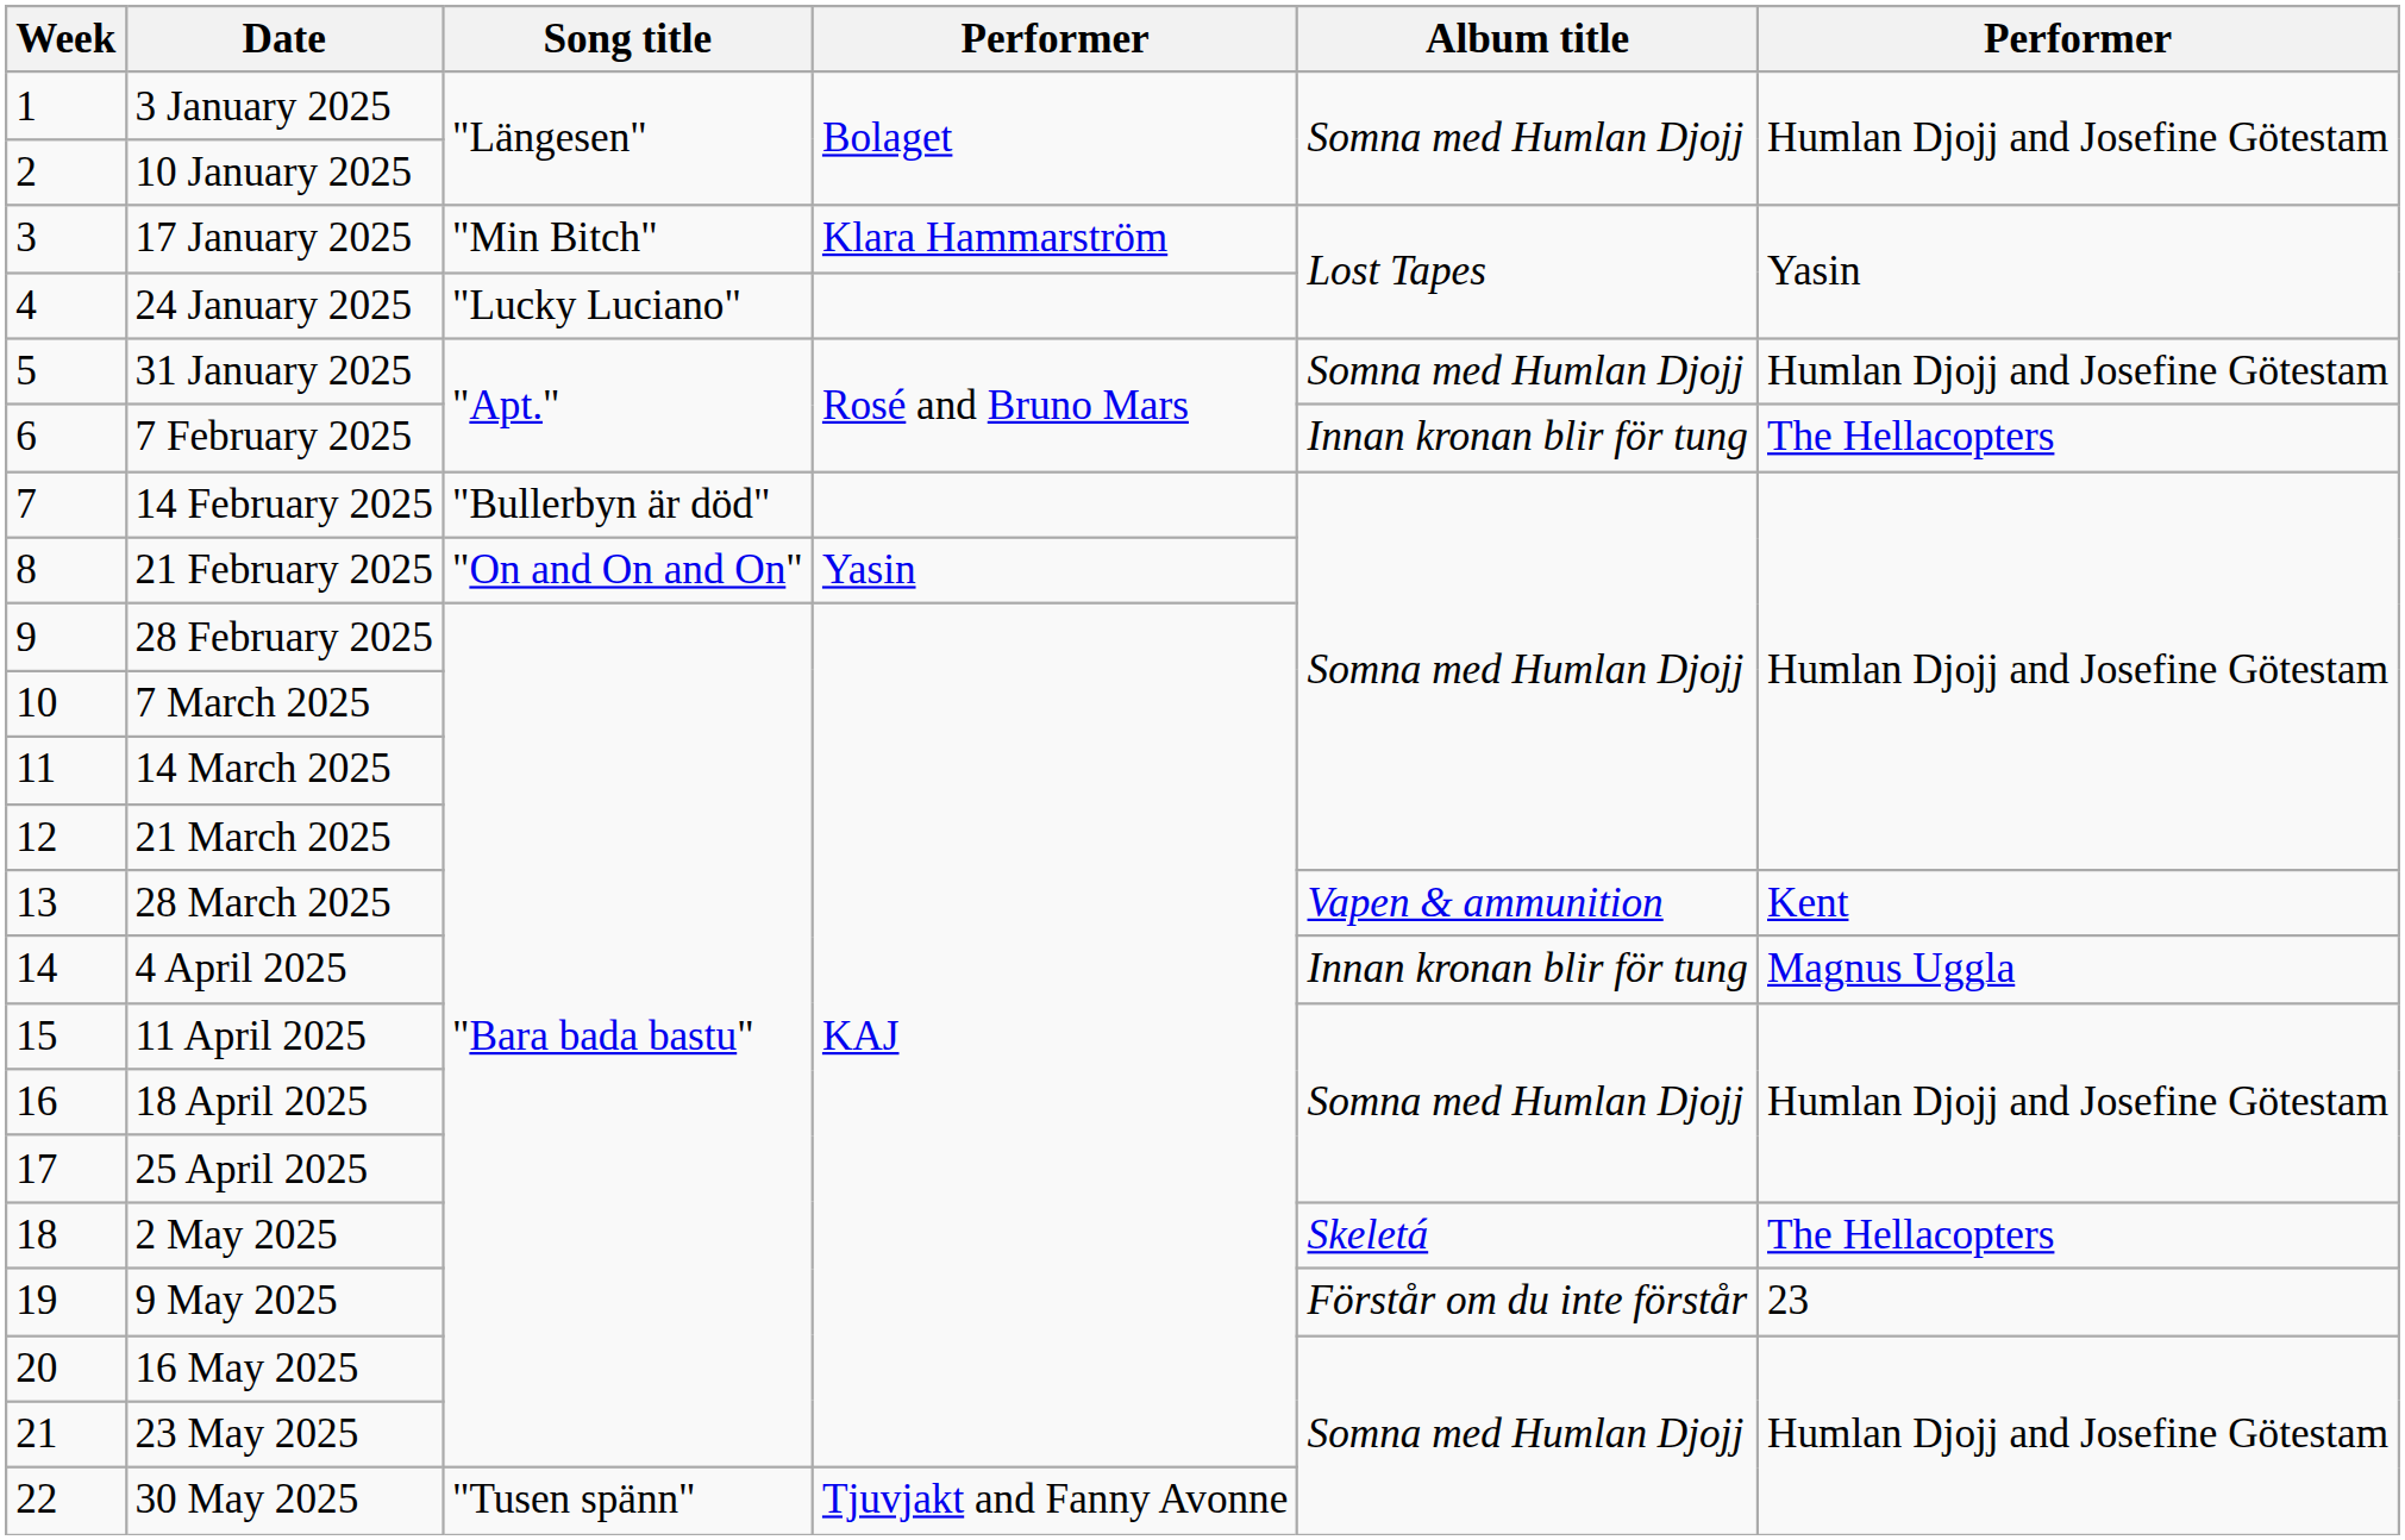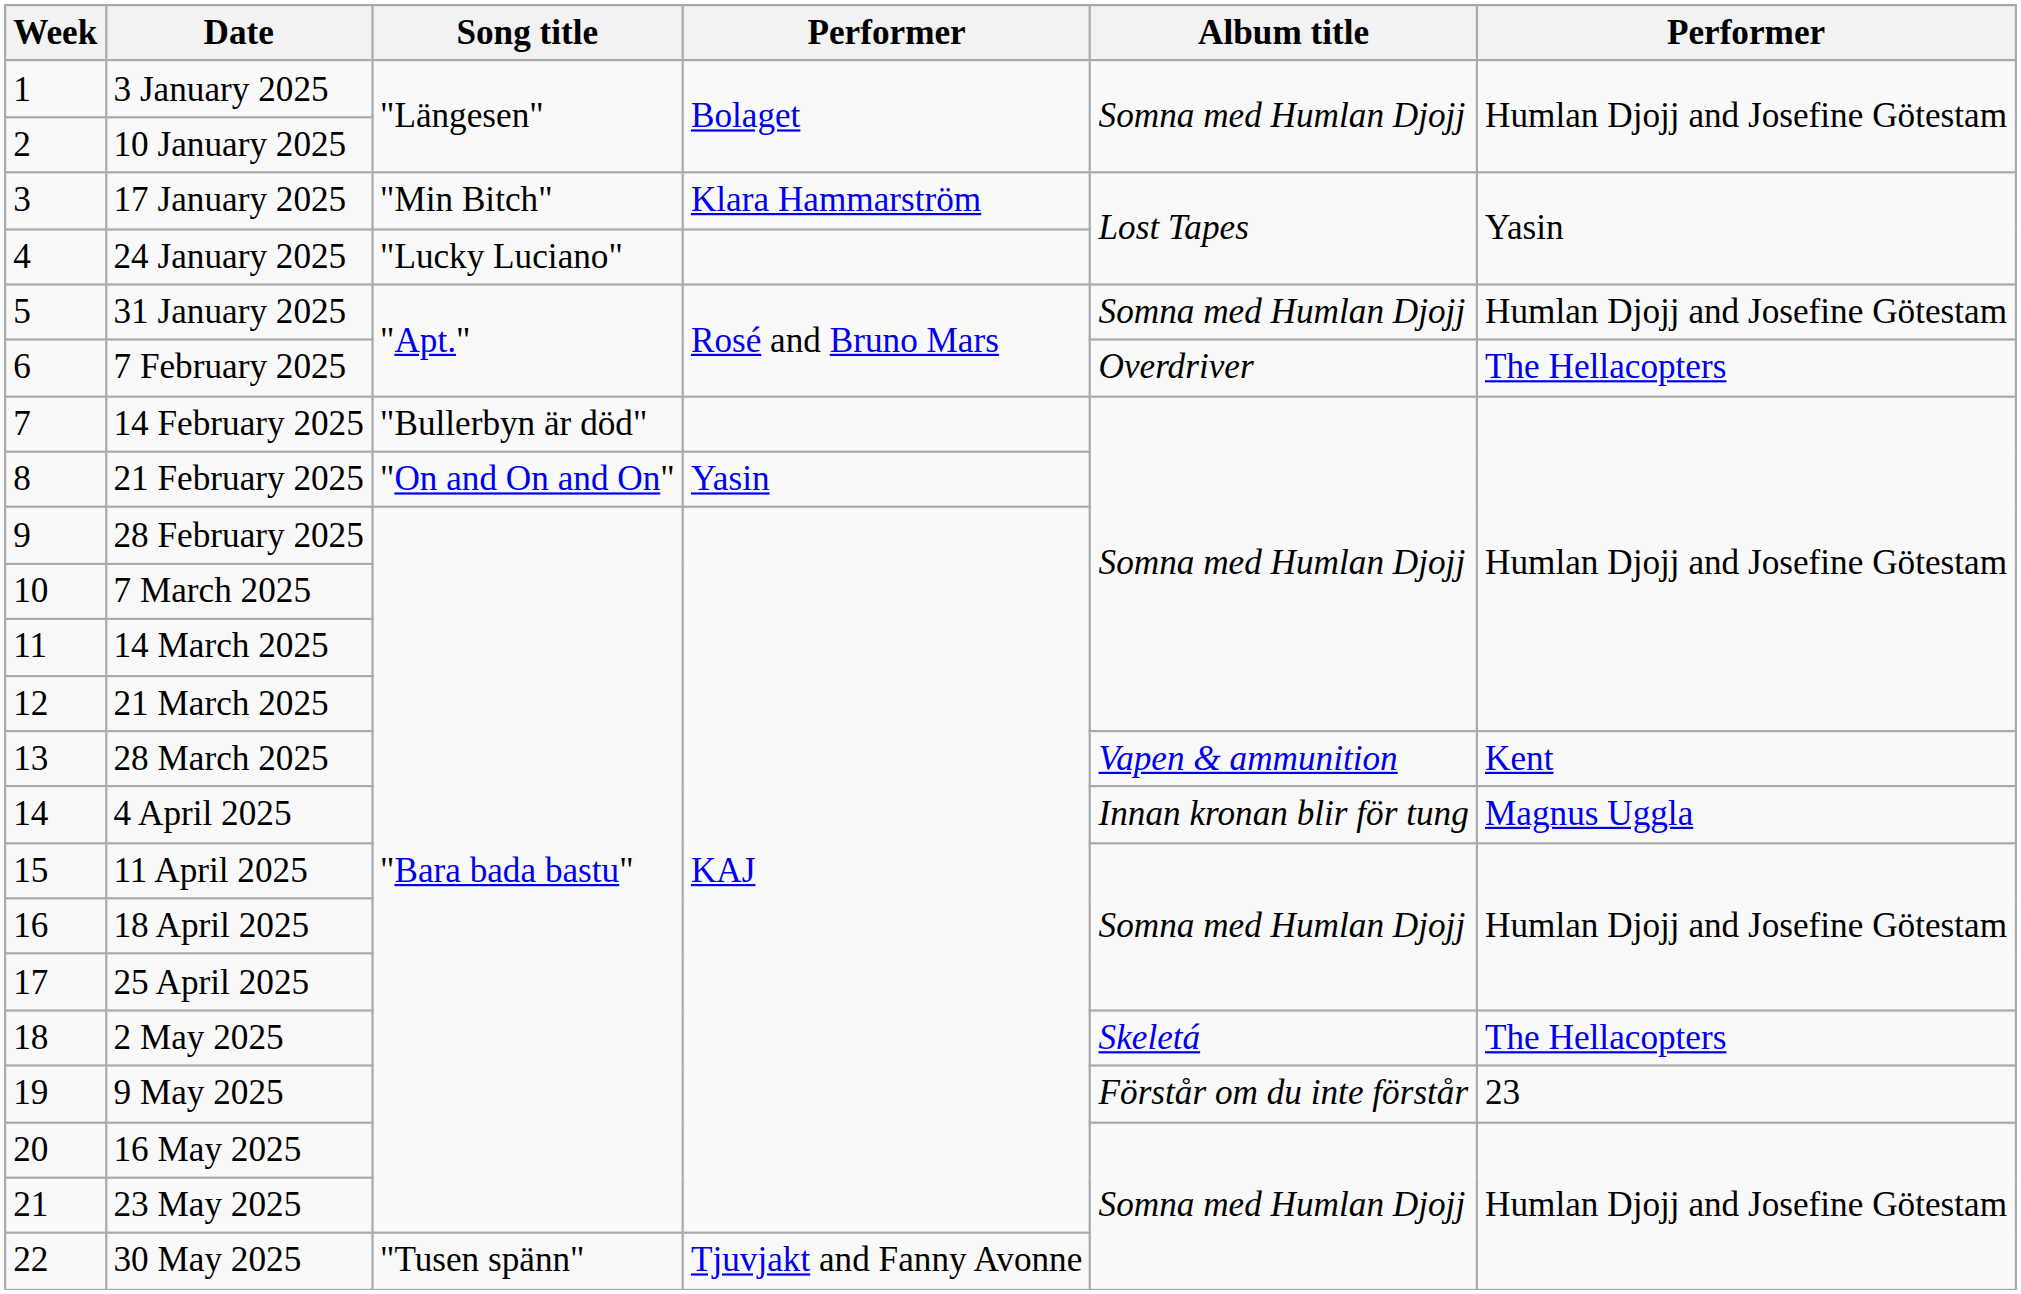 <table class="wikitable">
 <tr>
 <th>Week</th>
 <th>Date</th>
 <th>Song title</th>
 <th>Performer</th>
 <th>Album title</th>
 <th>Performer</th>
 </tr>
 <tr>
 <td>1</td>
 <td>3 January 2025</td>
 <td rowspan="2">"Längesen"</td>
 <td rowspan="2"><a href='#'>Bolaget</a></td>
 <td rowspan="2"><em>Somna med Humlan Djojj</em></td>
 <td rowspan="2">Humlan Djojj and Josefine Götestam</td>
 </tr>
 <tr>
 <td>2</td>
 <td>10 January 2025</td>
 </tr>
 <tr>
 <td>3</td>
 <td>17 January 2025</td>
 <td>"Min Bitch"</td>
 <td><a href='#'>Klara Hammarström</a></td>
 <td rowspan="2"><em>Lost Tapes</em></td>
 <td rowspan="2">Yasin</td>
 </tr>
 <tr>
 <td>4</td>
 <td>24 January 2025</td>
 <td>"Lucky Luciano"</td>
 <td></td>
 </tr>
 <tr>
 <td>5</td>
 <td>31 January 2025</td>
 <td rowspan="2">"<a href='#'>Apt.</a>"</td>
 <td rowspan="2"><a href='#'>Rosé</a> and <a href='#'>Bruno Mars</a></td>
 <td><em>Somna med Humlan Djojj</em></td>
 <td>Humlan Djojj and Josefine Götestam</td>
 </tr>
 <tr>
 <td>6</td>
 <td>7 February 2025</td>
-<td><em>Innan kronan blir för tung</em></td>
+<td><em>Overdriver</em></td>
 <td><a href='#'>The Hellacopters</a></td>
 </tr>
 <tr>
 <td>7</td>
 <td>14 February 2025</td>
 <td>"Bullerbyn är död"</td>
 <td></td>
 <td rowspan="6"><em>Somna med Humlan Djojj</em></td>
 <td rowspan="6">Humlan Djojj and Josefine Götestam</td>
 </tr>
 <tr>
 <td>8</td>
 <td>21 February 2025</td>
 <td>"<a href='#'>On and On and On</a>"</td>
 <td><a href='#'>Yasin</a></td>
 </tr>
 <tr>
 <td>9</td>
 <td>28 February 2025</td>
 <td rowspan="13">"<a href='#'>Bara bada bastu</a>"</td>
 <td rowspan="13"><a href='#'>KAJ</a></td>
 </tr>
 <tr>
 <td>10</td>
 <td>7 March 2025</td>
 </tr>
 <tr>
 <td>11</td>
 <td>14 March 2025</td>
 </tr>
 <tr>
 <td>12</td>
 <td>21 March 2025</td>
 </tr>
 <tr>
 <td>13</td>
 <td>28 March 2025</td>
 <td><em><a href='#'>Vapen & ammunition</a></em></td>
 <td><a href='#'>Kent</a></td>
 </tr>
 <tr>
 <td>14</td>
 <td>4 April 2025</td>
 <td><em>Innan kronan blir för tung</em></td>
 <td><a href='#'>Magnus Uggla</a></td>
 </tr>
 <tr>
 <td>15</td>
 <td>11 April 2025</td>
 <td rowspan="3"><em>Somna med Humlan Djojj</em></td>
 <td rowspan="3">Humlan Djojj and Josefine Götestam</td>
 </tr>
 <tr>
 <td>16</td>
 <td>18 April 2025</td>
 </tr>
 <tr>
 <td>17</td>
 <td>25 April 2025</td>
 </tr>
 <tr>
 <td>18</td>
 <td>2 May 2025</td>
 <td><em><a href='#'>Skeletá</a></em></td>
 <td><a href='#'>The Hellacopters</a></td>
 </tr>
 <tr>
 <td>19</td>
 <td>9 May 2025</td>
 <td><em>Förstår om du inte förstår</em></td>
 <td>23</td>
 </tr>
 <tr>
 <td>20</td>
 <td>16 May 2025</td>
 <td rowspan="3"><em>Somna med Humlan Djojj</em></td>
 <td rowspan="3">Humlan Djojj and Josefine Götestam</td>
 </tr>
 <tr>
 <td>21</td>
 <td>23 May 2025</td>
 </tr>
 <tr>
 <td>22</td>
 <td>30 May 2025</td>
 <td>"Tusen spänn"</td>
 <td><a href='#'>Tjuvjakt</a> and Fanny Avonne</td>
 </tr>
 </table>
